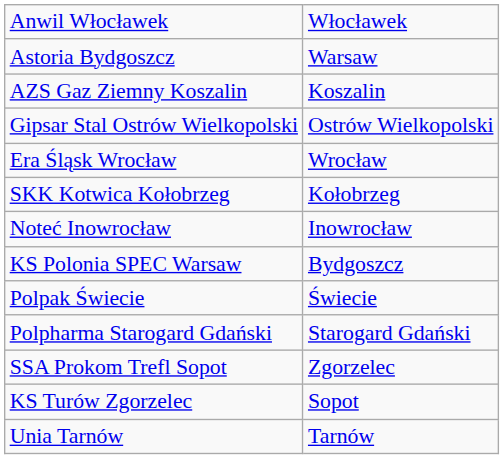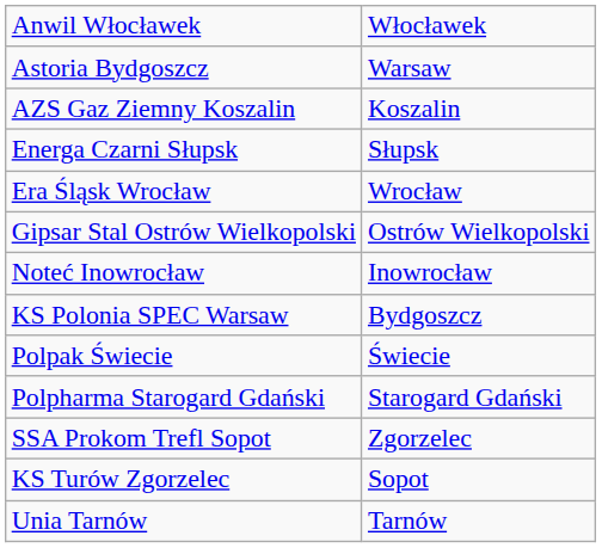 <table class="wikitable">
 <tr>
 <td><a href='#'>Anwil Włocławek</a></td>
 <td><a href='#'>Włocławek</a></td>
 </tr>
 <tr>
 <td><a href='#'>Astoria Bydgoszcz</a></td>
 <td><a href='#'>Warsaw</a></td>
 </tr>
 <tr>
 <td><a href='#'>AZS Gaz Ziemny Koszalin</a></td>
 <td><a href='#'>Koszalin</a></td>
 </tr>
 <tr>
-<td><a href='#'>Gipsar Stal Ostrów Wielkopolski</a></td>
-<td><a href='#'>Ostrów Wielkopolski</a></td>
+<td><a href='#'>Energa Czarni Słupsk</a></td>
+<td><a href='#'>Słupsk</a></td>
 </tr>
 <tr>
 <td><a href='#'>Era Śląsk Wrocław</a></td>
 <td><a href='#'>Wrocław</a></td>
 </tr>
 <tr>
-<td><a href='#'>SKK Kotwica Kołobrzeg</a></td>
-<td><a href='#'>Kołobrzeg</a></td>
+<td><a href='#'>Gipsar Stal Ostrów Wielkopolski</a></td>
+<td><a href='#'>Ostrów Wielkopolski</a></td>
 </tr>
 <tr>
 <td><a href='#'>Noteć Inowrocław</a></td>
 <td><a href='#'>Inowrocław</a></td>
 </tr>
 <tr>
 <td><a href='#'>KS Polonia SPEC Warsaw</a></td>
 <td><a href='#'>Bydgoszcz</a></td>
 </tr>
 <tr>
 <td><a href='#'>Polpak Świecie</a></td>
 <td><a href='#'>Świecie</a></td>
 </tr>
 <tr>
 <td><a href='#'>Polpharma Starogard Gdański</a></td>
 <td><a href='#'>Starogard Gdański</a></td>
 </tr>
 <tr>
 <td><a href='#'>SSA Prokom Trefl Sopot</a></td>
 <td><a href='#'>Zgorzelec</a></td>
 </tr>
 <tr>
 <td><a href='#'>KS Turów Zgorzelec</a></td>
 <td><a href='#'>Sopot</a></td>
 </tr>
 <tr>
 <td><a href='#'>Unia Tarnów</a></td>
 <td><a href='#'>Tarnów</a></td>
 </tr>
 </table>
